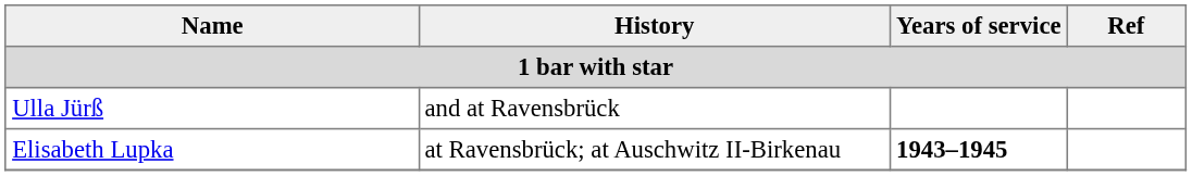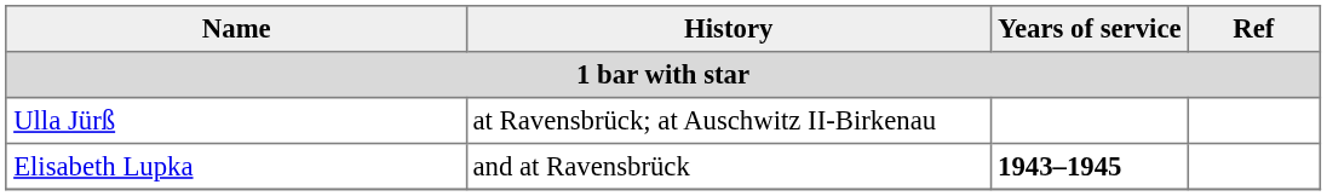 <table align="center" border="1" cellpadding="3" cellspacing="0" style="font-size: 90%; border: gray solid 1px; border-collapse: collapse; text-align: middle;">
 <tr>
 <th bgcolor="#efefef" style="width: 35%">Name</th>
 <th bgcolor="#efefef" style="width: 40%">History</th>
 <th bgcolor="#efefef" style="width: 15%">Years of service</th>
 <th bgcolor="#efefef" style="width: 10%">Ref</th>
 </tr>
 <tr style="background-color:#D9D9D9; width: 100%">
 <th colspan="4">1 bar with star</th>
 </tr>
 <tr>
 <td><a href='#'>Ulla Jürß</a></td>
-<td> and  at Ravensbrück</td>
+<td> at Ravensbrück;  at Auschwitz II-Birkenau</td>
 <td></td>
 <td></td>
 </tr>
 <tr>
 <td><a href='#'>Elisabeth Lupka</a></td>
-<td> at Ravensbrück;  at Auschwitz II-Birkenau</td>
+<td> and  at Ravensbrück</td>
 <td><strong>1943–1945</strong></td>
 <td></td>
 </tr>
 <tr>
 </tr>
 </table>
